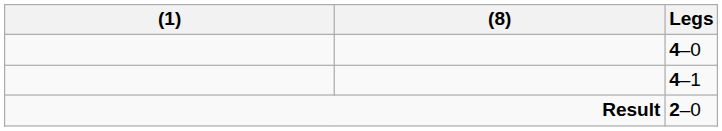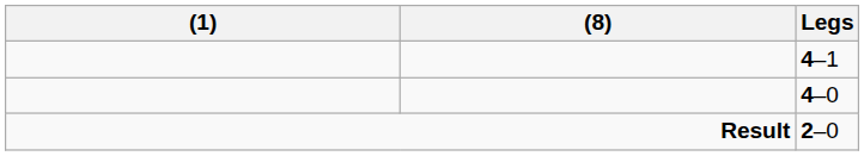 <table class="wikitable">
 <tr>
 <th width=270> (1)</th>
 <th width=270> (8)</th>
 <th>Legs</th>
 </tr>
 <tr>
 <td></td>
 <td></td>
-<td><strong>4</strong>–0</td>
+<td><strong>4</strong>–1</td>
 </tr>
 <tr>
 <td></td>
 <td></td>
-<td><strong>4</strong>–1</td>
+<td><strong>4</strong>–0</td>
 </tr>
 <tr>
 <td colspan="2" align="right"><strong>Result</strong></td>
 <td><strong>2</strong>–0</td>
 </tr>
 </table>
